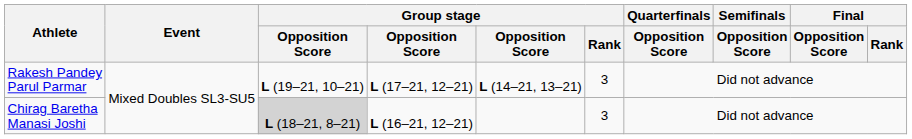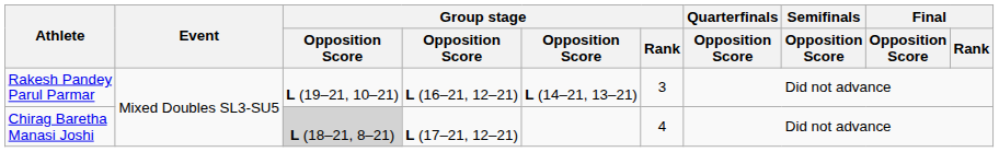 <table class="wikitable" style="text-align:center; font-size:90%">
 <tr>
 <th rowspan="2">Athlete</th>
 <th rowspan="2">Event</th>
 <th colspan="4">Group stage</th>
 <th>Quarterfinals</th>
 <th>Semifinals</th>
 <th colspan="2">Final</th>
 </tr>
 <tr>
 <th>Opposition<br>Score</th>
 <th>Opposition<br>Score</th>
 <th>Opposition<br>Score</th>
 <th>Rank</th>
 <th>Opposition<br>Score</th>
 <th>Opposition<br>Score</th>
 <th>Opposition<br>Score</th>
 <th>Rank</th>
 </tr>
 <tr>
 <td align="left"><a href='#'>Rakesh Pandey</a><br><a href='#'>Parul Parmar</a></td>
 <td align="left" rowspan=2>Mixed Doubles SL3-SU5</td>
 <td><br><strong>L</strong> (19–21, 10–21)</td>
-<td><br><strong>L</strong> (17–21, 12–21)</td>
+<td><br><strong>L</strong> (16–21, 12–21)</td>
 <td><br><strong>L</strong> (14–21, 13–21)</td>
 <td>3</td>
 <td colspan=4>Did not advance</td>
 </tr>
 <tr>
 <td align="left"><a href='#'>Chirag Baretha</a><br><a href='#'>Manasi Joshi</a></td>
 <td style="background: lightgrey;"><br><strong>L</strong> (18–21, 8–21)</td>
-<td><br><strong>L</strong> (16–21, 12–21)</td>
+<td><br><strong>L</strong> (17–21, 12–21)</td>
 <td></td>
-<td>3</td>
+<td>4</td>
 <td colspan=4>Did not advance</td>
 </tr>
 </table>
